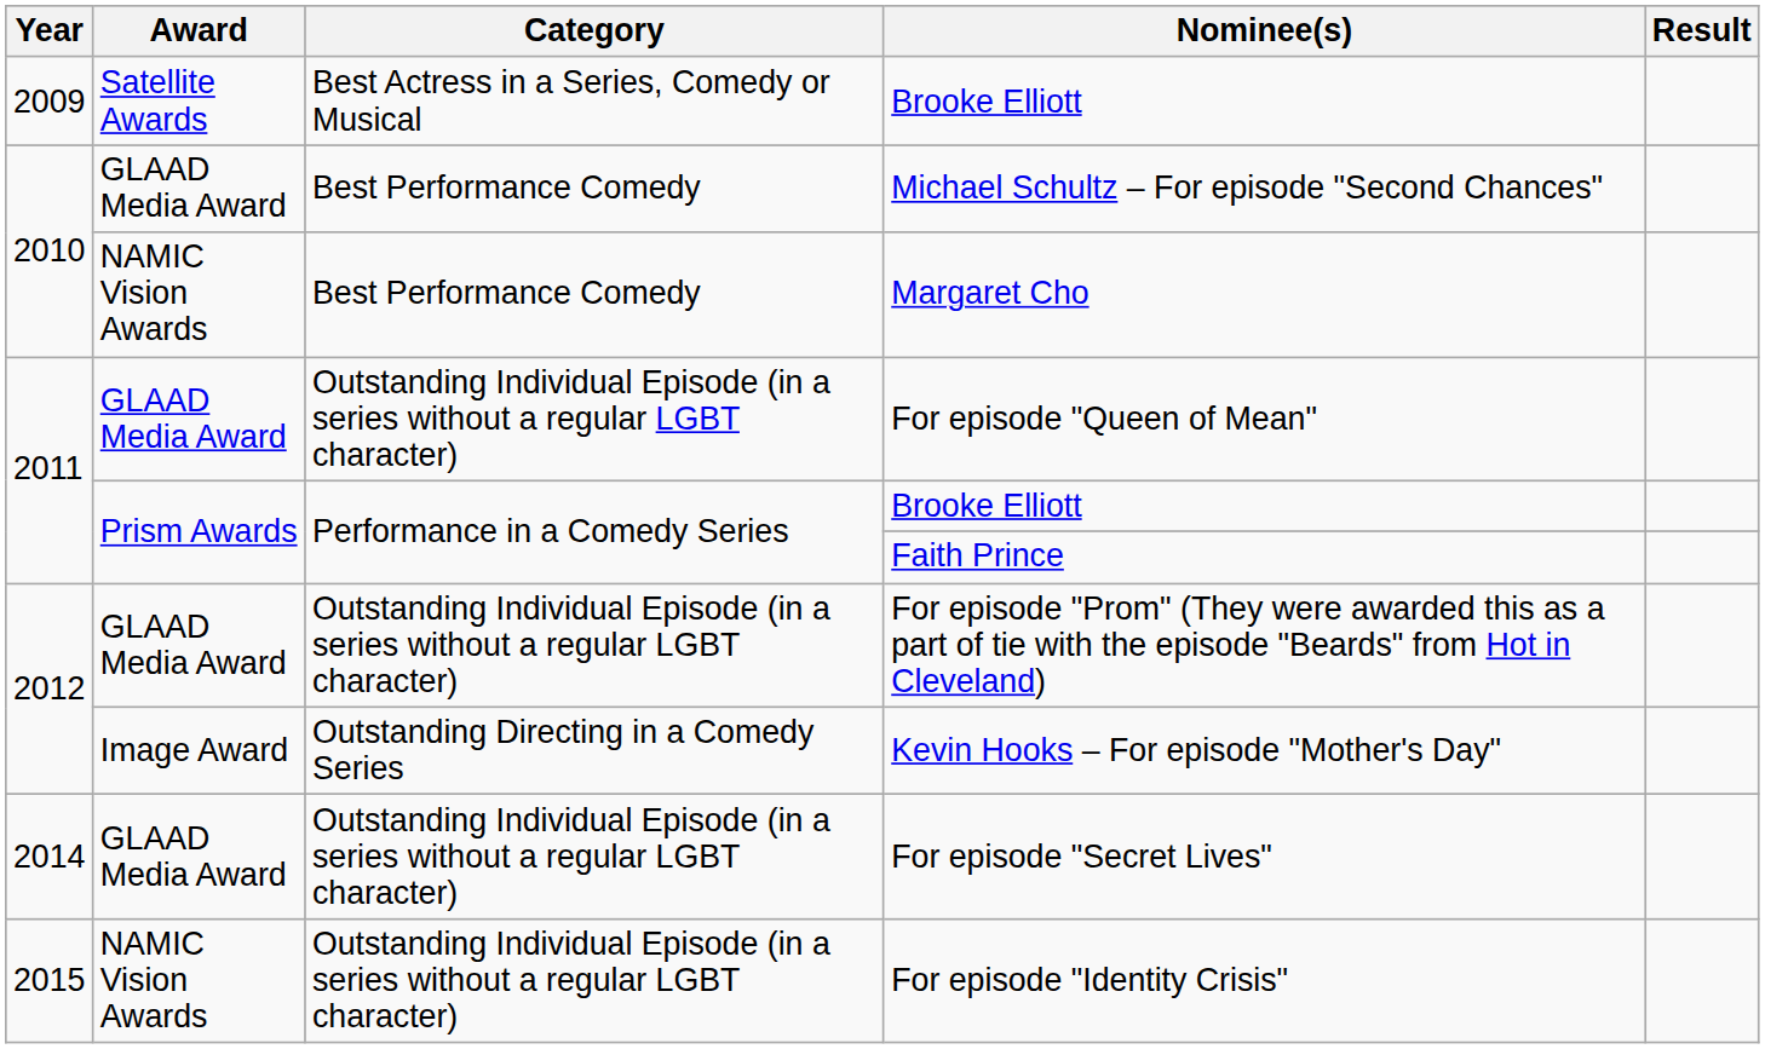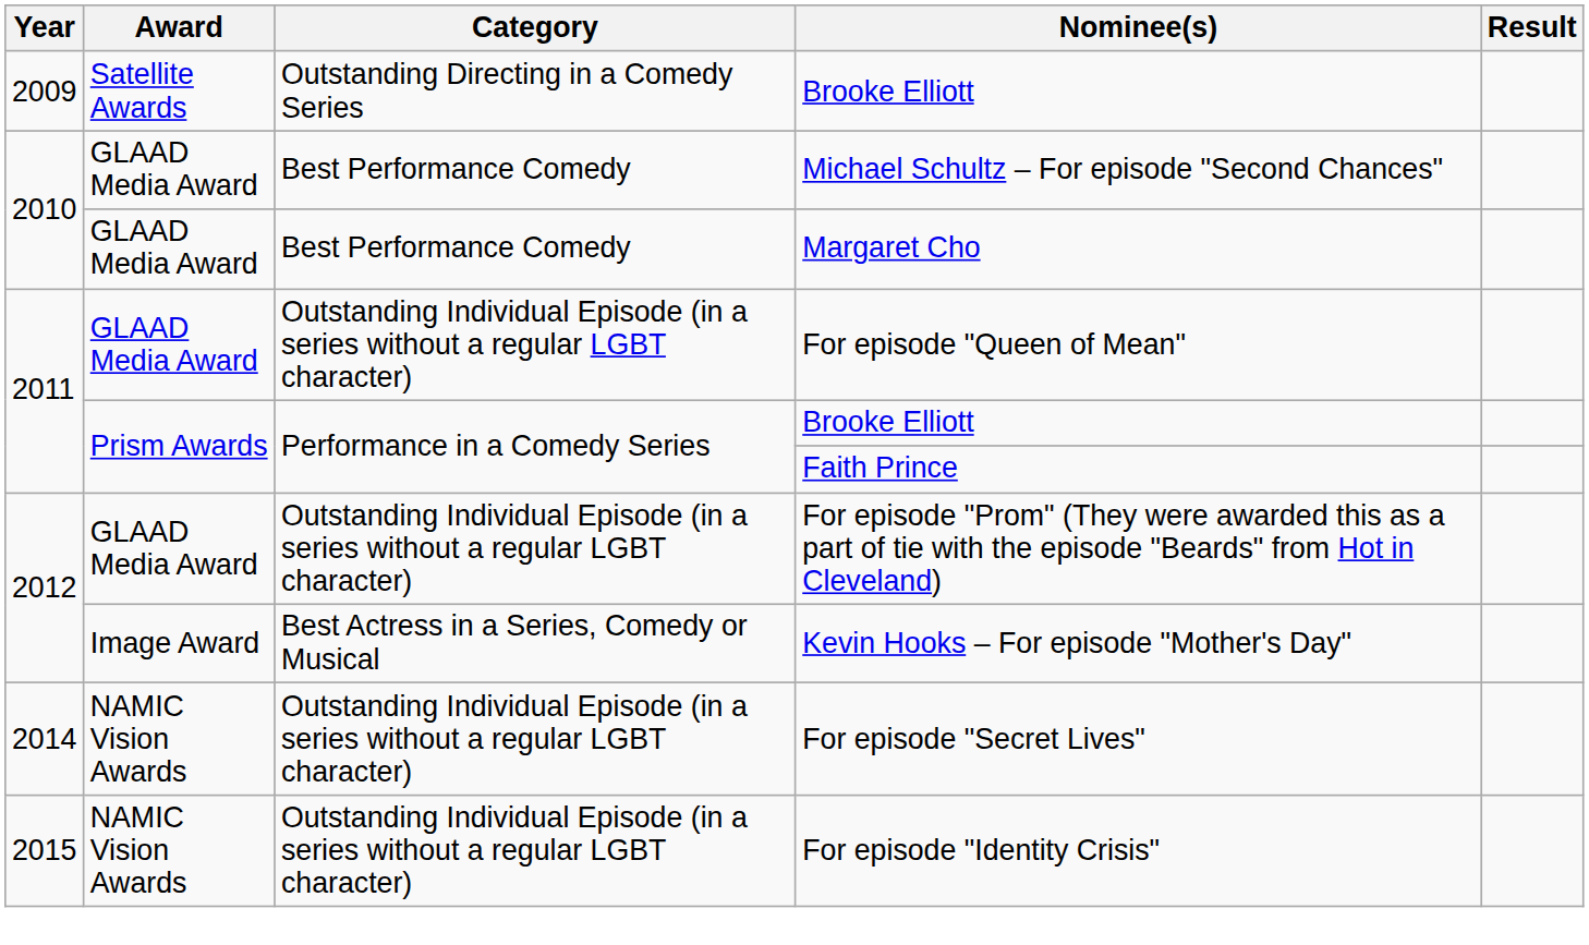 <table class="wikitable">
 <tr>
 <th>Year</th>
 <th>Award</th>
 <th>Category</th>
 <th>Nominee(s)</th>
 <th>Result</th>
 </tr>
 <tr>
 <td>2009</td>
 <td><a href='#'>Satellite Awards</a></td>
-<td>Best Actress in a Series, Comedy or Musical</td>
+<td>Outstanding Directing in a Comedy Series</td>
 <td><a href='#'>Brooke Elliott</a></td>
 <td></td>
 </tr>
 <tr>
 <td rowspan="2">2010</td>
 <td>GLAAD Media Award</td>
 <td>Best Performance Comedy</td>
 <td><a href='#'>Michael Schultz</a> – For episode "Second Chances"</td>
 <td></td>
 </tr>
 <tr>
-<td>NAMIC Vision Awards</td>
+<td>GLAAD Media Award</td>
 <td>Best Performance Comedy</td>
 <td><a href='#'>Margaret Cho</a></td>
 <td></td>
 </tr>
 <tr>
 <td rowspan="3">2011</td>
 <td><a href='#'>GLAAD Media Award</a></td>
 <td>Outstanding Individual Episode (in a series without a regular <a href='#'>LGBT</a> character)</td>
 <td>For episode "Queen of Mean"</td>
 <td></td>
 </tr>
 <tr>
 <td rowspan="2"><a href='#'>Prism Awards</a></td>
 <td rowspan="2">Performance in a Comedy Series</td>
 <td><a href='#'>Brooke Elliott</a></td>
 <td></td>
 </tr>
 <tr>
 <td><a href='#'>Faith Prince</a></td>
 <td></td>
 </tr>
 <tr>
 <td rowspan="2">2012</td>
 <td>GLAAD Media Award</td>
 <td>Outstanding Individual Episode (in a series without a regular LGBT character)</td>
 <td>For episode "Prom" (They were awarded this as a part of tie with the episode "Beards" from <a href='#'>Hot in Cleveland</a>)</td>
 <td></td>
 </tr>
 <tr>
 <td>Image Award</td>
-<td>Outstanding Directing in a Comedy Series</td>
+<td>Best Actress in a Series, Comedy or Musical</td>
 <td><a href='#'>Kevin Hooks</a> – For episode "Mother's Day"</td>
 <td></td>
 </tr>
 <tr>
 <td>2014</td>
-<td>GLAAD Media Award</td>
+<td>NAMIC Vision Awards</td>
 <td>Outstanding Individual Episode (in a series without a regular LGBT character)</td>
 <td>For episode "Secret Lives"</td>
 <td></td>
 </tr>
 <tr>
 <td>2015</td>
 <td>NAMIC Vision Awards</td>
 <td>Outstanding Individual Episode (in a series without a regular LGBT character)</td>
 <td>For episode "Identity Crisis"</td>
 <td></td>
 </tr>
 </table>
